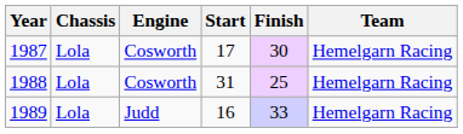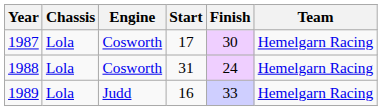 <table class="wikitable" style="font-size: 95%;">
 <tr>
 <th>Year</th>
 <th>Chassis</th>
 <th>Engine</th>
 <th>Start</th>
 <th>Finish</th>
 <th>Team</th>
 </tr>
 <tr>
 <td><a href='#'>1987</a></td>
 <td><a href='#'>Lola</a></td>
 <td><a href='#'>Cosworth</a></td>
 <td align=center>17</td>
 <td align=center style="background:#EFCFFF;">30</td>
 <td><a href='#'>Hemelgarn Racing</a></td>
 </tr>
 <tr>
 <td><a href='#'>1988</a></td>
 <td><a href='#'>Lola</a></td>
 <td><a href='#'>Cosworth</a></td>
 <td align=center>31</td>
-<td align=center style="background:#EFCFFF;">25</td>
+<td align=center style="background:#EFCFFF;">24</td>
 <td><a href='#'>Hemelgarn Racing</a></td>
 </tr>
 <tr>
 <td><a href='#'>1989</a></td>
 <td><a href='#'>Lola</a></td>
 <td><a href='#'>Judd</a></td>
 <td align=center>16</td>
 <td align=center style="background:#CFCFFF;">33</td>
 <td><a href='#'>Hemelgarn Racing</a></td>
 </tr>
 </table>
